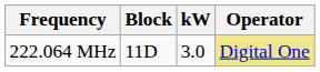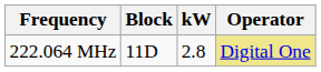 <table class="wikitable sortable">
 <tr>
 <th>Frequency</th>
 <th>Block</th>
 <th>kW</th>
 <th>Operator</th>
 </tr>
 <tr>
 <td>222.064 MHz</td>
 <td>11D</td>
-<td>3.0</td>
+<td>2.8</td>
 <td style="background: khaki;"><a href='#'>Digital One</a></td>
 </tr>
 </table>
